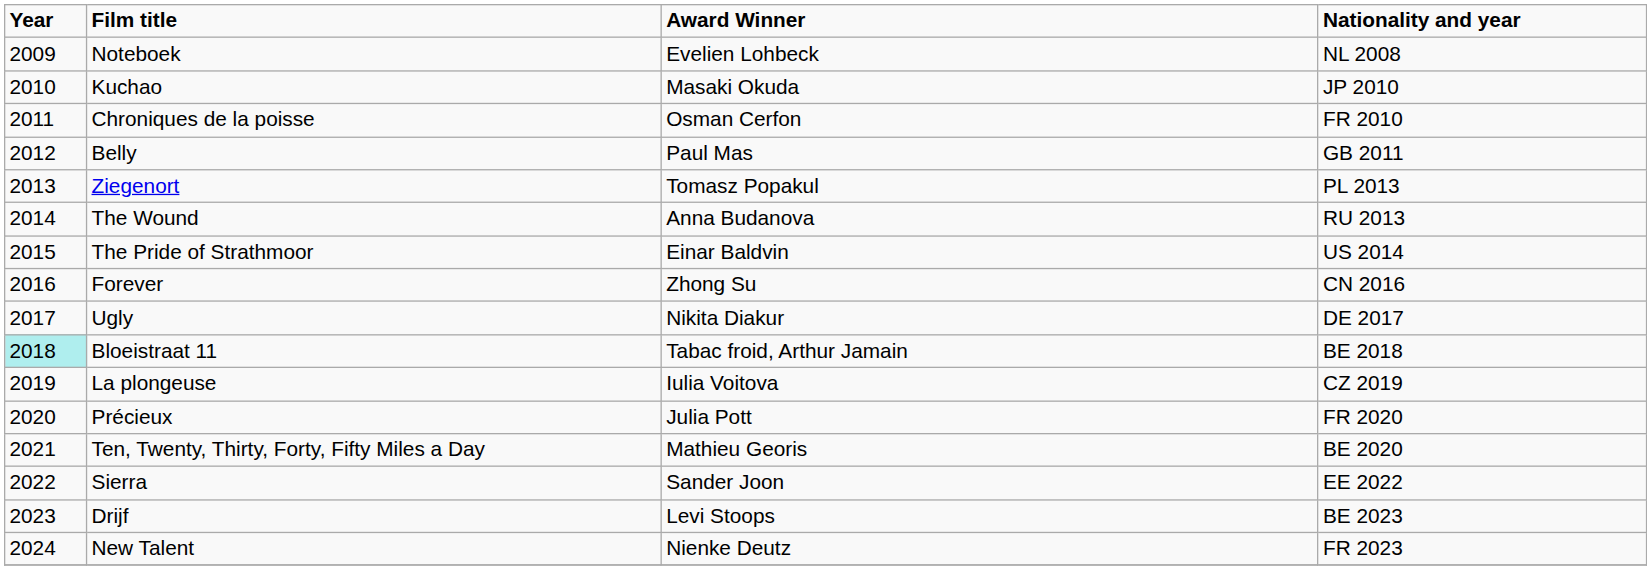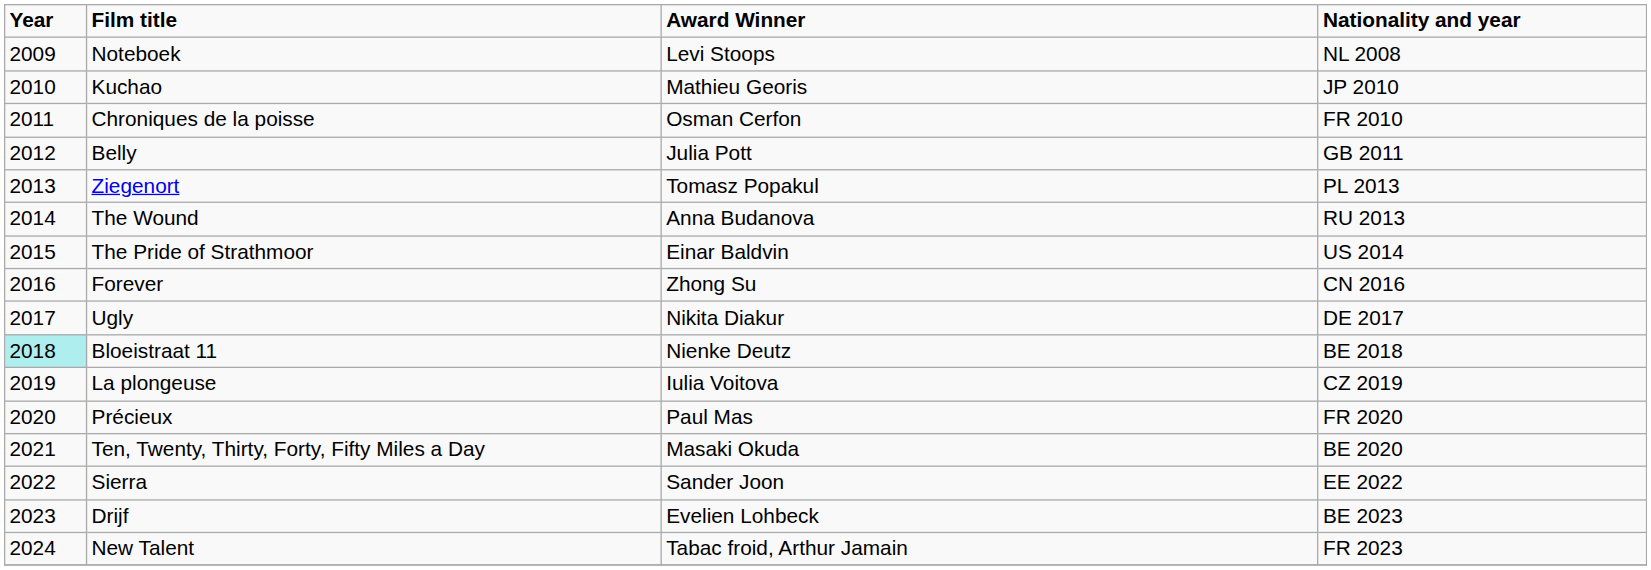 <table class="wikitable" width="100%">
 <tr>
 <td width="5%"><strong>Year</strong></td>
 <td width="35%"><strong>Film title</strong></td>
 <td width="40%"><strong>Award Winner</strong></td>
 <td width="20%"><strong>Nationality and year</strong></td>
 </tr>
 <tr>
 <td>2009</td>
 <td>Noteboek</td>
-<td>Evelien Lohbeck</td>
+<td>Levi Stoops </td>
 <td>NL 2008</td>
 </tr>
 <tr>
 <td>2010</td>
 <td>Kuchao</td>
-<td>Masaki Okuda</td>
+<td>Mathieu Georis </td>
 <td>JP 2010</td>
 </tr>
 <tr>
 <td>2011</td>
 <td>Chroniques de la poisse</td>
 <td>Osman Cerfon</td>
 <td>FR 2010</td>
 </tr>
 <tr>
 <td>2012</td>
 <td>Belly</td>
-<td>Paul Mas </td>
+<td>Julia Pott</td>
 <td>GB 2011</td>
 </tr>
 <tr>
 <td>2013</td>
 <td><a href='#'>Ziegenort</a></td>
 <td>Tomasz Popakul</td>
 <td>PL 2013</td>
 </tr>
 <tr>
 <td>2014</td>
 <td>The Wound </td>
 <td>Anna Budanova </td>
 <td>RU 2013</td>
 </tr>
 <tr>
 <td>2015</td>
 <td>The Pride of Strathmoor </td>
 <td>Einar Baldvin </td>
 <td>US 2014</td>
 </tr>
 <tr>
 <td>2016</td>
 <td>Forever </td>
 <td>Zhong Su </td>
 <td>CN 2016</td>
 </tr>
 <tr>
 <td>2017</td>
 <td>Ugly </td>
 <td>Nikita Diakur </td>
 <td>DE 2017</td>
 </tr>
 <tr>
 <td style="background: paleturquoise;">2018</td>
 <td>Bloeistraat 11 </td>
-<td>Tabac froid, Arthur Jamain </td>
+<td>Nienke Deutz </td>
 <td>BE 2018</td>
 </tr>
 <tr>
 <td>2019</td>
 <td>La plongeuse </td>
 <td>Iulia Voitova </td>
 <td>CZ 2019</td>
 </tr>
 <tr>
 <td>2020</td>
 <td>Précieux </td>
-<td>Julia Pott</td>
+<td>Paul Mas </td>
 <td>FR 2020</td>
 </tr>
 <tr>
 <td>2021</td>
 <td>Ten, Twenty, Thirty, Forty, Fifty Miles a Day </td>
-<td>Mathieu Georis </td>
+<td>Masaki Okuda</td>
 <td>BE 2020</td>
 </tr>
 <tr>
 <td>2022</td>
 <td>Sierra </td>
 <td>Sander Joon </td>
 <td>EE 2022</td>
 </tr>
 <tr>
 <td>2023</td>
 <td>Drijf </td>
-<td>Levi Stoops </td>
+<td>Evelien Lohbeck</td>
 <td>BE 2023</td>
 </tr>
 <tr>
 <td>2024</td>
 <td>New Talent </td>
-<td>Nienke Deutz </td>
+<td>Tabac froid, Arthur Jamain </td>
 <td>FR 2023</td>
 </tr>
 <tr>
 </tr>
 </table>
